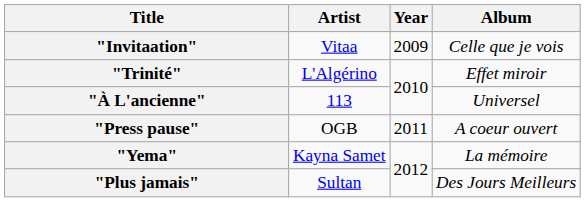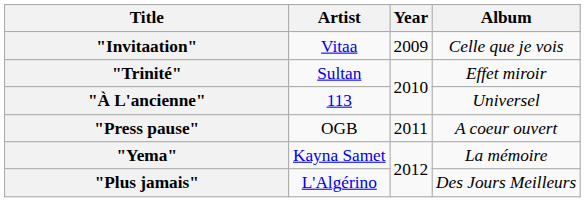 <table class="wikitable plainrowheaders" style="text-align:center;" border="1">
 <tr>
 <th scope="col" style="width:16em;">Title</th>
 <th scope="col">Artist</th>
 <th scope="col">Year</th>
 <th scope="col">Album</th>
 </tr>
 <tr>
 <th scope="row">"Invitaation"</th>
 <td><a href='#'>Vitaa</a></td>
 <td>2009</td>
 <td><em>Celle que je vois</em></td>
 </tr>
 <tr>
 <th scope="row">"Trinité"</th>
-<td><a href='#'>L'Algérino</a></td>
+<td><a href='#'>Sultan</a></td>
 <td rowspan="2">2010</td>
 <td><em>Effet miroir</em></td>
 </tr>
 <tr>
 <th scope="row">"À L'ancienne"</th>
 <td><a href='#'>113</a></td>
 <td><em>Universel</em></td>
 </tr>
 <tr>
 <th scope="row">"Press pause"</th>
 <td>OGB</td>
 <td>2011</td>
 <td><em>A coeur ouvert</em></td>
 </tr>
 <tr>
 <th scope="row">"Yema"</th>
 <td><a href='#'>Kayna Samet</a></td>
 <td rowspan="2">2012</td>
 <td><em>La mémoire</em></td>
 </tr>
 <tr>
 <th scope="row">"Plus jamais"</th>
-<td><a href='#'>Sultan</a></td>
+<td><a href='#'>L'Algérino</a></td>
 <td><em>Des Jours Meilleurs</em></td>
 </tr>
 </table>
